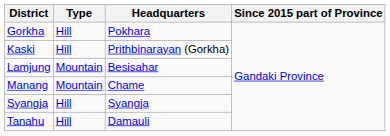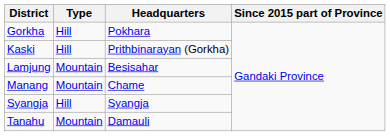 <table class="wikitable">
 <tr>
 <th>District</th>
 <th>Type</th>
 <th>Headquarters</th>
 <th>Since 2015 part of Province</th>
 </tr>
 <tr>
 <td><a href='#'>Gorkha</a></td>
 <td><a href='#'>Hill</a></td>
 <td><a href='#'>Pokhara</a></td>
 <td rowspan="6"><a href='#'>Gandaki Province</a></td>
 </tr>
 <tr>
 <td><a href='#'>Kaski</a></td>
 <td><a href='#'>Hill</a></td>
 <td><a href='#'>Prithbinarayan</a> (Gorkha)</td>
 </tr>
 <tr>
 <td><a href='#'>Lamjung</a></td>
 <td><a href='#'>Mountain</a></td>
 <td><a href='#'>Besisahar</a></td>
 </tr>
 <tr>
 <td><a href='#'>Manang</a></td>
 <td><a href='#'>Mountain</a></td>
 <td><a href='#'>Chame</a></td>
 </tr>
 <tr>
 <td><a href='#'>Syangja</a></td>
 <td><a href='#'>Hill</a></td>
 <td><a href='#'>Syangja</a></td>
 </tr>
 <tr>
 <td><a href='#'>Tanahu</a></td>
-<td><a href='#'>Hill</a></td>
+<td><a href='#'>Mountain</a></td>
 <td><a href='#'>Damauli</a></td>
 </tr>
 </table>
